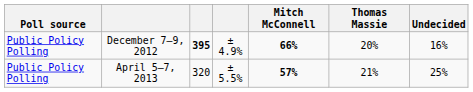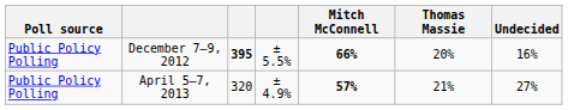 <table class="wikitable" style="text-align:center">
 <tr valign= bottom>
 <th>Poll source</th>
 <th></th>
 <th></th>
 <th></th>
 <th style="width:100px;">Mitch<br>McConnell</th>
 <th style="width:100px;">Thomas<br>Massie</th>
 <th>Undecided</th>
 </tr>
 <tr>
 <td align=left><a href='#'>Public Policy Polling</a></td>
 <td>December 7–9, 2012</td>
 <td><strong>395</strong></td>
-<td>± 4.9%</td>
+<td>± 5.5%</td>
 <td><strong>66%</strong></td>
 <td>20%</td>
 <td>16%</td>
 </tr>
 <tr>
 <td align=left><a href='#'>Public Policy Polling</a></td>
 <td>April 5–7, 2013</td>
 <td>320</td>
-<td>± 5.5%</td>
+<td>± 4.9%</td>
 <td><strong>57%</strong></td>
 <td>21%</td>
-<td>25%</td>
+<td>27%</td>
 </tr>
 </table>
